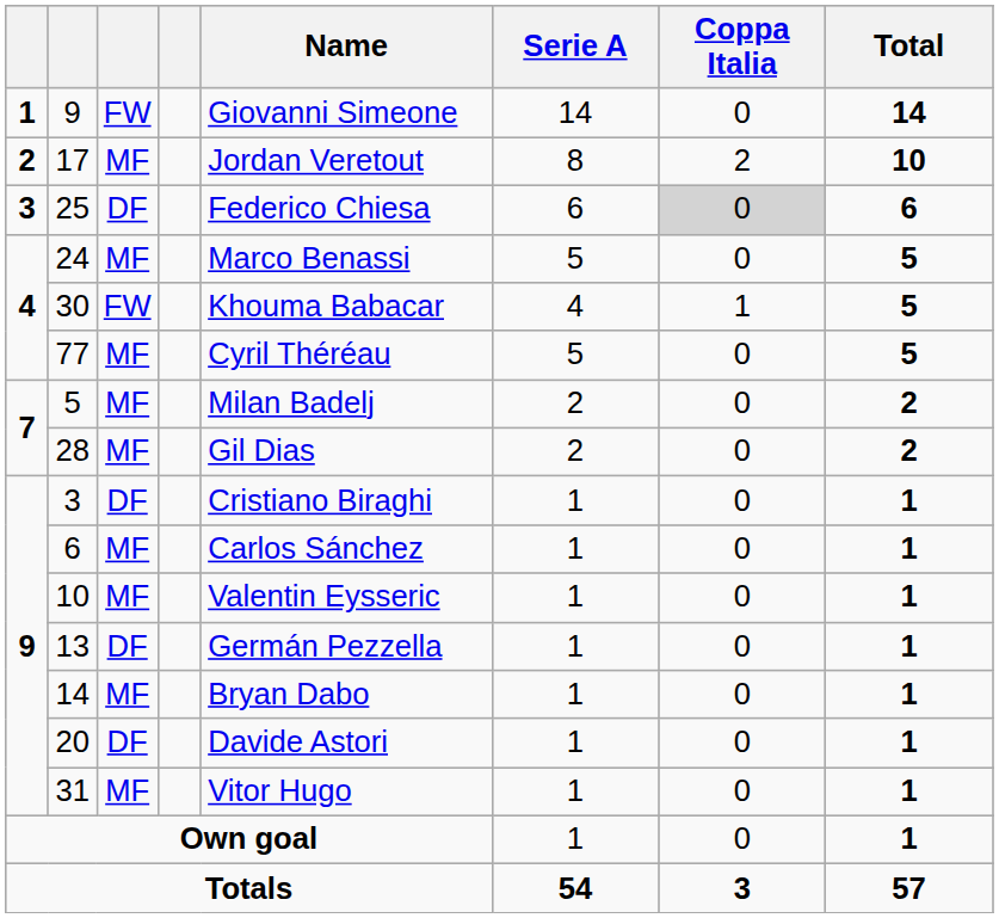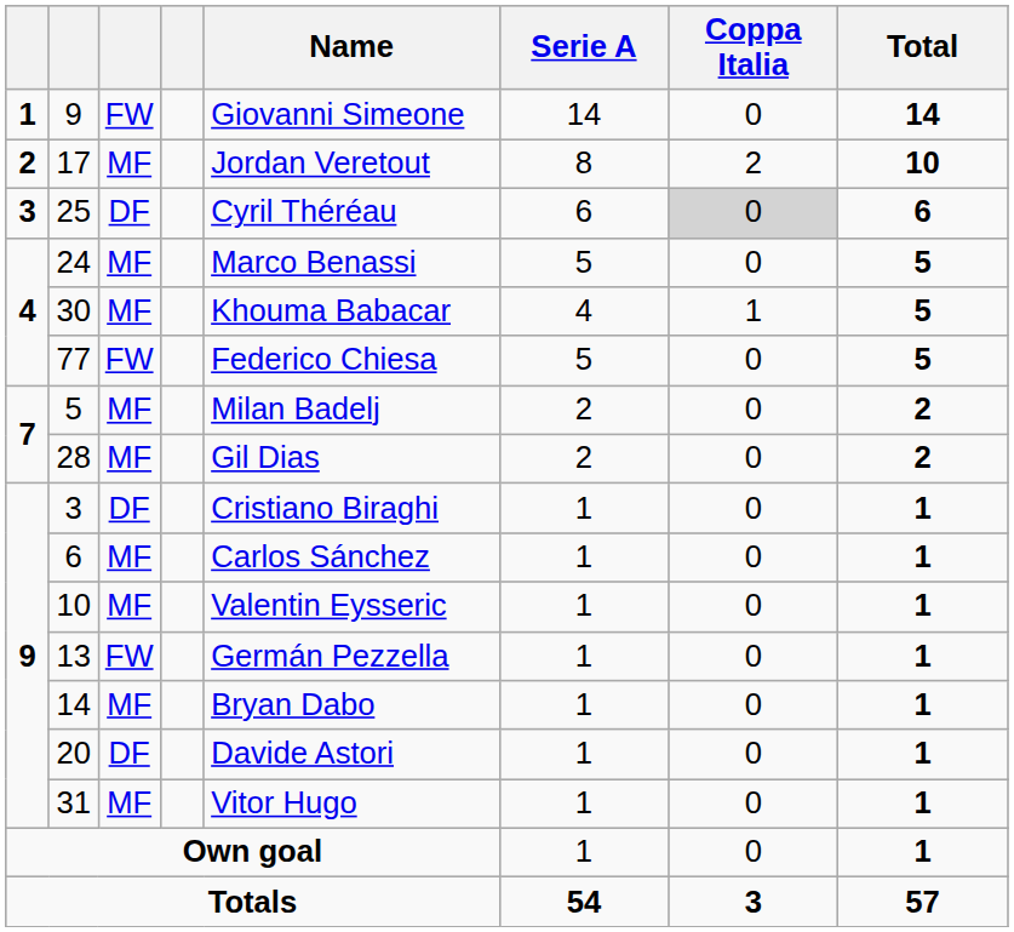 <table class="wikitable" style="text-align:center">
 <tr>
 <th width=15></th>
 <th width=15></th>
 <th width=15></th>
 <th width=15></th>
 <th width=145>Name</th>
 <th width=80><a href='#'>Serie A</a></th>
 <th width=80><a href='#'>Coppa Italia</a></th>
 <th width=80>Total</th>
 </tr>
 <tr>
 <td><strong>1</strong></td>
 <td>9</td>
 <td><a href='#'>FW</a></td>
 <td></td>
 <td align=left><a href='#'>Giovanni Simeone</a></td>
 <td>14</td>
 <td>0</td>
 <td><strong>14</strong></td>
 </tr>
 <tr>
 <td><strong>2</strong></td>
 <td>17</td>
 <td><a href='#'>MF</a></td>
 <td></td>
 <td align=left><a href='#'>Jordan Veretout</a></td>
 <td>8</td>
 <td>2</td>
 <td><strong>10</strong></td>
 </tr>
 <tr>
 <td><strong>3</strong></td>
 <td>25</td>
 <td><a href='#'>DF</a></td>
 <td></td>
-<td align=left><a href='#'>Federico Chiesa</a></td>
+<td align=left><a href='#'>Cyril Théréau</a></td>
 <td>6</td>
 <td style="background: lightgrey;">0</td>
 <td><strong>6</strong></td>
 </tr>
 <tr>
 <td rowspan=3><strong>4</strong></td>
 <td>24</td>
 <td><a href='#'>MF</a></td>
 <td></td>
 <td align=left><a href='#'>Marco Benassi</a></td>
 <td>5</td>
 <td>0</td>
 <td><strong>5</strong></td>
 </tr>
 <tr>
 <td>30</td>
-<td><a href='#'>FW</a></td>
+<td><a href='#'>MF</a></td>
 <td></td>
 <td align=left><a href='#'>Khouma Babacar</a></td>
 <td>4</td>
 <td>1</td>
 <td><strong>5</strong></td>
 </tr>
 <tr>
 <td>77</td>
-<td><a href='#'>MF</a></td>
+<td><a href='#'>FW</a></td>
 <td></td>
-<td align=left><a href='#'>Cyril Théréau</a></td>
+<td align=left><a href='#'>Federico Chiesa</a></td>
 <td>5</td>
 <td>0</td>
 <td><strong>5</strong></td>
 </tr>
 <tr>
 <td rowspan=2><strong>7</strong></td>
 <td>5</td>
 <td><a href='#'>MF</a></td>
 <td></td>
 <td align=left><a href='#'>Milan Badelj</a></td>
 <td>2</td>
 <td>0</td>
 <td><strong>2</strong></td>
 </tr>
 <tr>
 <td>28</td>
 <td><a href='#'>MF</a></td>
 <td></td>
 <td align=left><a href='#'>Gil Dias</a></td>
 <td>2</td>
 <td>0</td>
 <td><strong>2</strong></td>
 </tr>
 <tr>
 <td rowspan=7><strong>9</strong></td>
 <td>3</td>
 <td><a href='#'>DF</a></td>
 <td></td>
 <td align=left><a href='#'>Cristiano Biraghi</a></td>
 <td>1</td>
 <td>0</td>
 <td><strong>1</strong></td>
 </tr>
 <tr>
 <td>6</td>
 <td><a href='#'>MF</a></td>
 <td></td>
 <td align=left><a href='#'>Carlos Sánchez</a></td>
 <td>1</td>
 <td>0</td>
 <td><strong>1</strong></td>
 </tr>
 <tr>
 <td>10</td>
 <td><a href='#'>MF</a></td>
 <td></td>
 <td align=left><a href='#'>Valentin Eysseric</a></td>
 <td>1</td>
 <td>0</td>
 <td><strong>1</strong></td>
 </tr>
 <tr>
 <td>13</td>
-<td><a href='#'>DF</a></td>
+<td><a href='#'>FW</a></td>
 <td></td>
 <td align=left><a href='#'>Germán Pezzella</a></td>
 <td>1</td>
 <td>0</td>
 <td><strong>1</strong></td>
 </tr>
 <tr>
 <td>14</td>
 <td><a href='#'>MF</a></td>
 <td></td>
 <td align=left><a href='#'>Bryan Dabo</a></td>
 <td>1</td>
 <td>0</td>
 <td><strong>1</strong></td>
 </tr>
 <tr>
 <td>20</td>
 <td><a href='#'>DF</a></td>
 <td></td>
 <td align=left><a href='#'>Davide Astori</a></td>
 <td>1</td>
 <td>0</td>
 <td><strong>1</strong></td>
 </tr>
 <tr>
 <td>31</td>
 <td><a href='#'>MF</a></td>
 <td></td>
 <td align=left><a href='#'>Vitor Hugo</a></td>
 <td>1</td>
 <td>0</td>
 <td><strong>1</strong></td>
 </tr>
 <tr>
 <td colspan=5><strong>Own goal</strong></td>
 <td>1</td>
 <td>0</td>
 <td><strong>1</strong></td>
 </tr>
 <tr>
 <td colspan=5><strong>Totals</strong></td>
 <td><strong>54</strong></td>
 <td><strong>3</strong></td>
 <td><strong>57</strong></td>
 </tr>
 </table>
